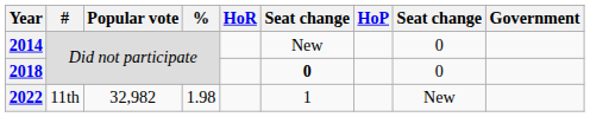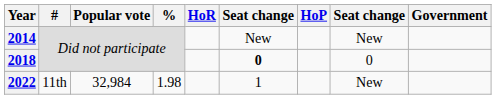 <table class="wikitable" style="text-align:center;">
 <tr>
 <th>Year</th>
 <th>#</th>
 <th>Popular vote</th>
 <th>%</th>
 <th><a href='#'>HoR</a></th>
 <th>Seat change</th>
 <th><a href='#'>HoP</a></th>
 <th>Seat change</th>
 <th>Government</th>
 </tr>
 <tr>
 <th><a href='#'>2014</a></th>
 <td colspan=3 rowspan=2 style="background:#ddd"><em>Did not participate</em></td>
 <td></td>
 <td>New</td>
 <td></td>
-<td> 0</td>
+<td>New</td>
 <td></td>
 </tr>
 <tr>
 <th><a href='#'>2018</a></th>
 <td></td>
 <td><strong> 0</strong></td>
 <td></td>
 <td> 0</td>
 <td></td>
 </tr>
 <tr>
 <th><a href='#'>2022</a></th>
 <td>11th</td>
-<td align=center>32,982</td>
+<td align=center>32,984</td>
 <td>1.98</td>
 <td></td>
 <td> 1</td>
 <td></td>
 <td>New</td>
 <td></td>
 </tr>
 </table>
